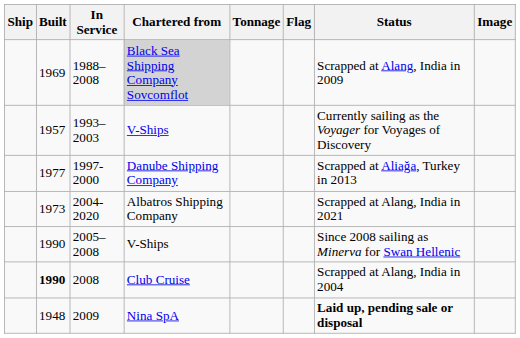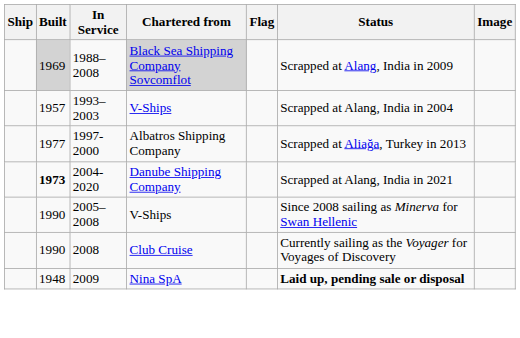 <table class="wikitable sortable" style="margin:1em auto;">
 <tr>
 <th>Ship</th>
 <th>Built</th>
 <th>In Service</th>
 <th>Chartered from</th>
-<th>Tonnage</th>
 <th>Flag</th>
 <th>Status</th>
 <th>Image</th>
 </tr>
 <tr>
 <td></td>
-<td>1969</td>
+<td style="background: lightgrey;">1969</td>
 <td>1988–2008</td>
 <td style="background: lightgrey;"><a href='#'>Black Sea Shipping Company</a><br><a href='#'>Sovcomflot</a></td>
-<td></td>
 <td><br></td>
 <td>Scrapped at <a href='#'>Alang</a>, India in 2009</td>
 <td></td>
 </tr>
 <tr>
 <td></td>
 <td>1957</td>
 <td>1993–2003</td>
 <td><a href='#'>V-Ships</a></td>
 <td></td>
-<td></td>
-<td>Currently sailing as the <em>Voyager</em> for Voyages of Discovery</td>
+<td>Scrapped at Alang, India in 2004</td>
 <td></td>
 </tr>
 <tr>
 <td></td>
 <td>1977</td>
 <td>1997-2000</td>
-<td><a href='#'>Danube Shipping Company</a></td>
-<td></td>
+<td>Albatros Shipping Company</td>
 <td></td>
 <td>Scrapped at <a href='#'>Aliağa</a>, Turkey in 2013</td>
 <td></td>
 </tr>
 <tr>
 <td></td>
-<td>1973</td>
+<td><strong>1973</strong></td>
 <td>2004-2020</td>
-<td>Albatros Shipping Company</td>
-<td></td>
+<td><a href='#'>Danube Shipping Company</a></td>
 <td></td>
 <td>Scrapped at Alang, India in 2021</td>
 <td></td>
 </tr>
 <tr>
 <td></td>
 <td>1990</td>
 <td>2005–2008</td>
 <td>V-Ships</td>
 <td></td>
-<td></td>
 <td>Since 2008 sailing as <em>Minerva</em> for <a href='#'>Swan Hellenic</a></td>
 <td></td>
 </tr>
 <tr>
 <td></td>
-<td><strong>1990</strong></td>
+<td>1990</td>
 <td>2008</td>
 <td><a href='#'>Club Cruise</a></td>
 <td></td>
-<td></td>
-<td>Scrapped at Alang, India in 2004</td>
+<td>Currently sailing as the <em>Voyager</em> for Voyages of Discovery</td>
 <td></td>
 </tr>
 <tr>
 <td></td>
 <td>1948</td>
 <td>2009</td>
 <td><a href='#'>Nina SpA</a></td>
 <td></td>
-<td></td>
 <td><strong>Laid up, pending sale or disposal</strong></td>
 <td></td>
 </tr>
 </table>
